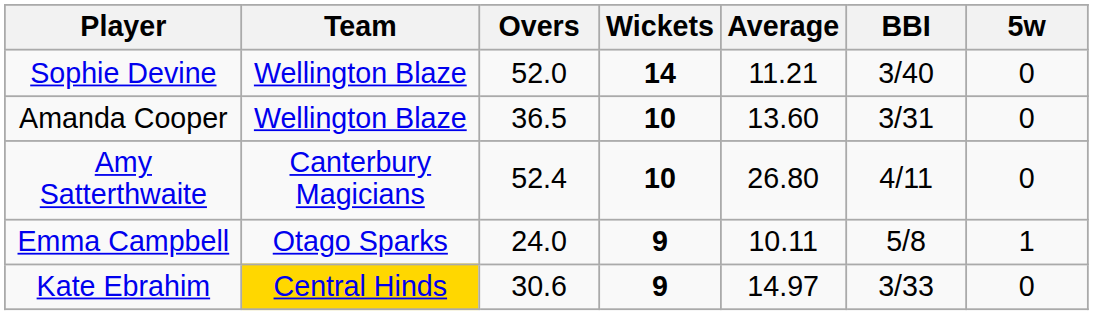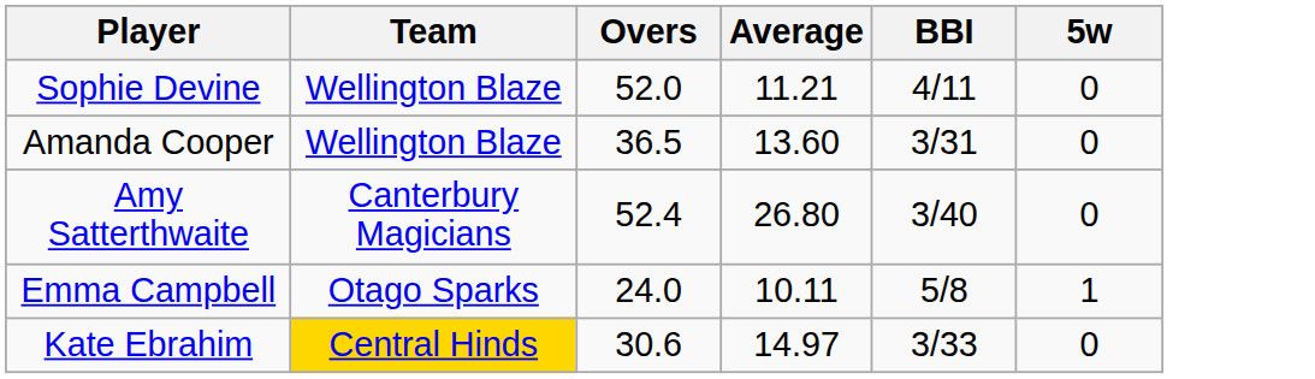 <table class="wikitable" style="text-align:center">
 <tr>
 <th width=125>Player</th>
 <th width=125>Team</th>
 <th width=60>Overs</th>
-<th width=60>Wickets</th>
 <th width=60>Average</th>
 <th width=60>BBI</th>
 <th width=60>5w</th>
 </tr>
 <tr>
 <td><a href='#'>Sophie Devine</a></td>
 <td><a href='#'>Wellington Blaze</a></td>
 <td>52.0</td>
-<td><strong>14</strong></td>
 <td>11.21</td>
-<td>3/40</td>
+<td>4/11</td>
 <td>0</td>
 </tr>
 <tr>
 <td>Amanda Cooper</td>
 <td><a href='#'>Wellington Blaze</a></td>
 <td>36.5</td>
-<td><strong>10</strong></td>
 <td>13.60</td>
 <td>3/31</td>
 <td>0</td>
 </tr>
 <tr>
 <td><a href='#'>Amy Satterthwaite</a></td>
 <td><a href='#'>Canterbury Magicians</a></td>
 <td>52.4</td>
-<td><strong>10</strong></td>
 <td>26.80</td>
-<td>4/11</td>
+<td>3/40</td>
 <td>0</td>
 </tr>
 <tr>
 <td><a href='#'>Emma Campbell</a></td>
 <td><a href='#'>Otago Sparks</a></td>
 <td>24.0</td>
-<td><strong>9</strong></td>
 <td>10.11</td>
 <td>5/8</td>
 <td>1</td>
 </tr>
 <tr>
 <td><a href='#'>Kate Ebrahim</a></td>
 <td style="background: gold;"><a href='#'>Central Hinds</a></td>
 <td>30.6</td>
-<td><strong>9</strong></td>
 <td>14.97</td>
 <td>3/33</td>
 <td>0</td>
 </tr>
 </table>
